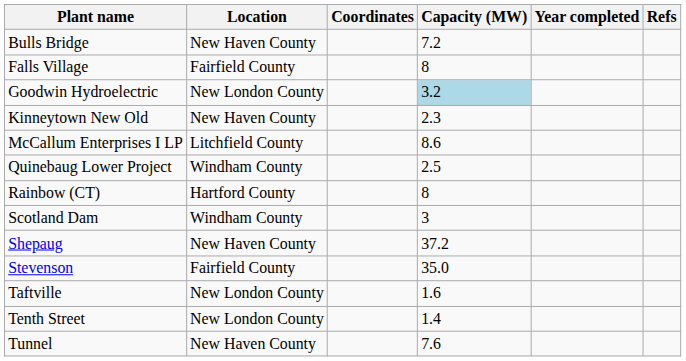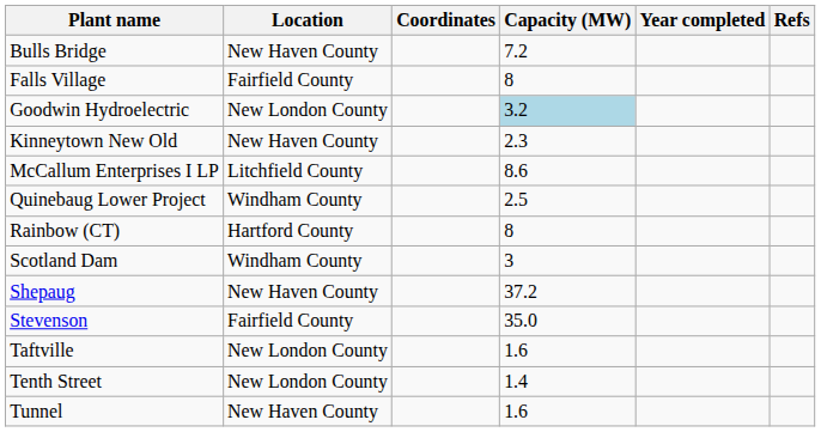 <table class="wikitable sortable">
 <tr>
 <th>Plant name</th>
 <th>Location</th>
 <th>Coordinates</th>
 <th>Capacity (MW)</th>
 <th>Year completed</th>
 <th>Refs</th>
 </tr>
 <tr>
 <td>Bulls Bridge</td>
 <td>New Haven County</td>
 <td></td>
 <td>7.2</td>
 <td></td>
 <td></td>
 </tr>
 <tr>
 <td>Falls Village</td>
 <td>Fairfield County</td>
 <td></td>
 <td>8</td>
 <td></td>
 <td></td>
 </tr>
 <tr>
 <td>Goodwin Hydroelectric</td>
 <td>New London County</td>
 <td></td>
 <td style="background: lightblue;">3.2</td>
 <td></td>
 <td></td>
 </tr>
 <tr>
 <td>Kinneytown New Old</td>
 <td>New Haven County</td>
 <td></td>
 <td>2.3</td>
 <td></td>
 <td></td>
 </tr>
 <tr>
 <td>McCallum Enterprises I LP</td>
 <td>Litchfield County</td>
 <td></td>
 <td>8.6</td>
 <td></td>
 <td></td>
 </tr>
 <tr>
 <td>Quinebaug Lower Project</td>
 <td>Windham County</td>
 <td></td>
 <td>2.5</td>
 <td></td>
 <td></td>
 </tr>
 <tr>
 <td>Rainbow (CT)</td>
 <td>Hartford County</td>
 <td></td>
 <td>8</td>
 <td></td>
 <td></td>
 </tr>
 <tr>
 <td>Scotland Dam</td>
 <td>Windham County</td>
 <td></td>
 <td>3</td>
 <td></td>
 <td></td>
 </tr>
 <tr>
 <td><a href='#'>Shepaug</a></td>
 <td>New Haven County</td>
 <td></td>
 <td>37.2</td>
 <td></td>
 <td></td>
 </tr>
 <tr>
 <td><a href='#'>Stevenson</a></td>
 <td>Fairfield County</td>
 <td></td>
 <td>35.0</td>
 <td></td>
 <td></td>
 </tr>
 <tr>
 <td>Taftville</td>
 <td>New London County</td>
 <td></td>
 <td>1.6</td>
 <td></td>
 <td></td>
 </tr>
 <tr>
 <td>Tenth Street</td>
 <td>New London County</td>
 <td></td>
 <td>1.4</td>
 <td></td>
 <td></td>
 </tr>
 <tr>
 <td>Tunnel</td>
 <td>New Haven County</td>
 <td></td>
-<td>7.6</td>
+<td>1.6</td>
 <td></td>
 <td></td>
 </tr>
 </table>
